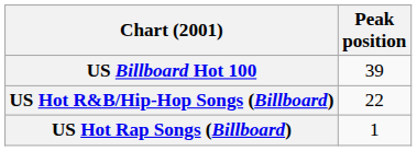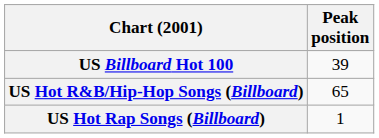 <table class="wikitable sortable plainrowheaders" style="text-align:center">
 <tr>
 <th scope="col">Chart (2001)</th>
 <th scope="col">Peak<br> position</th>
 </tr>
 <tr>
 <th scope="row">US <a href='#'><em>Billboard</em> Hot 100</a></th>
 <td>39</td>
 </tr>
 <tr>
 <th scope="row">US <a href='#'>Hot R&B/Hip-Hop Songs</a> (<em><a href='#'>Billboard</a></em>)</th>
-<td>22</td>
+<td>65</td>
 </tr>
 <tr>
 <th scope="row">US <a href='#'>Hot Rap Songs</a> (<em><a href='#'>Billboard</a></em>)</th>
 <td>1</td>
 </tr>
 </table>
